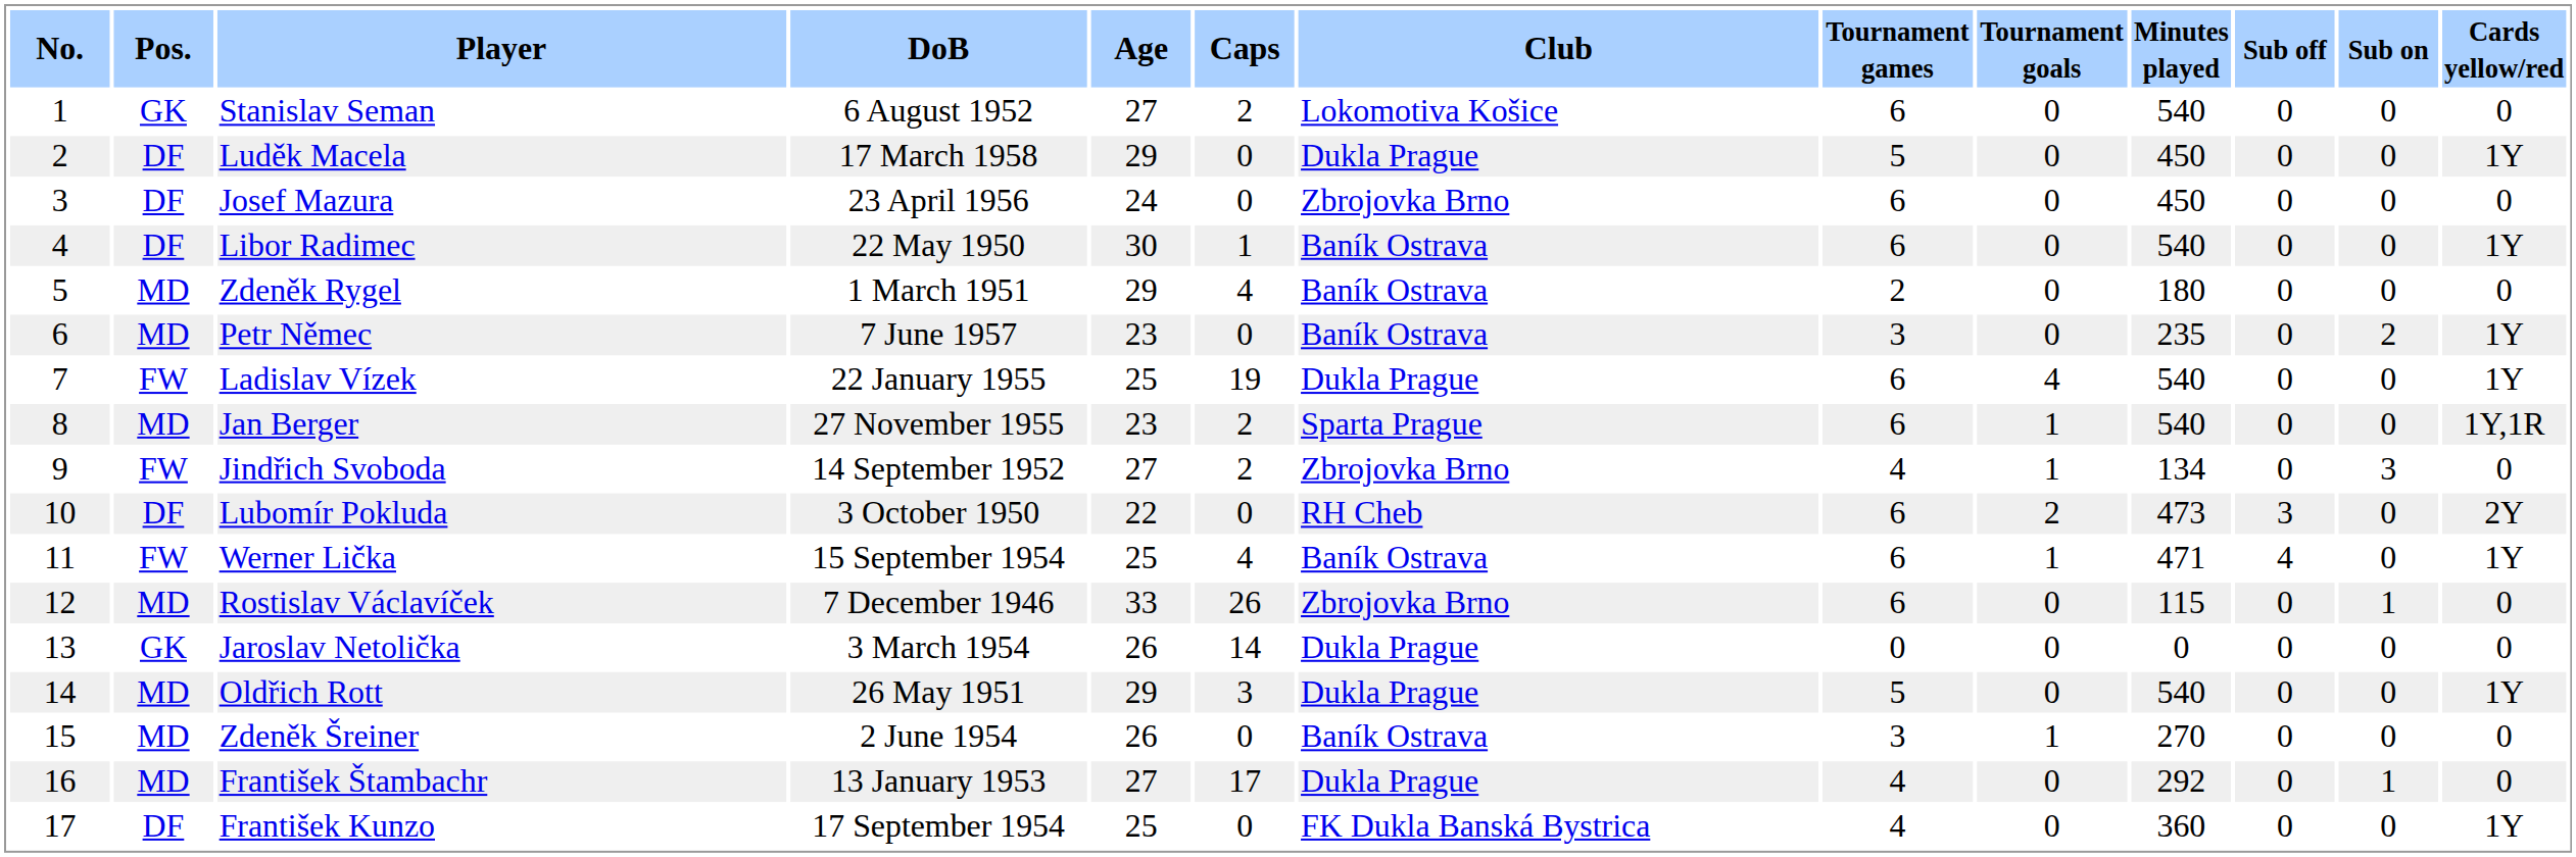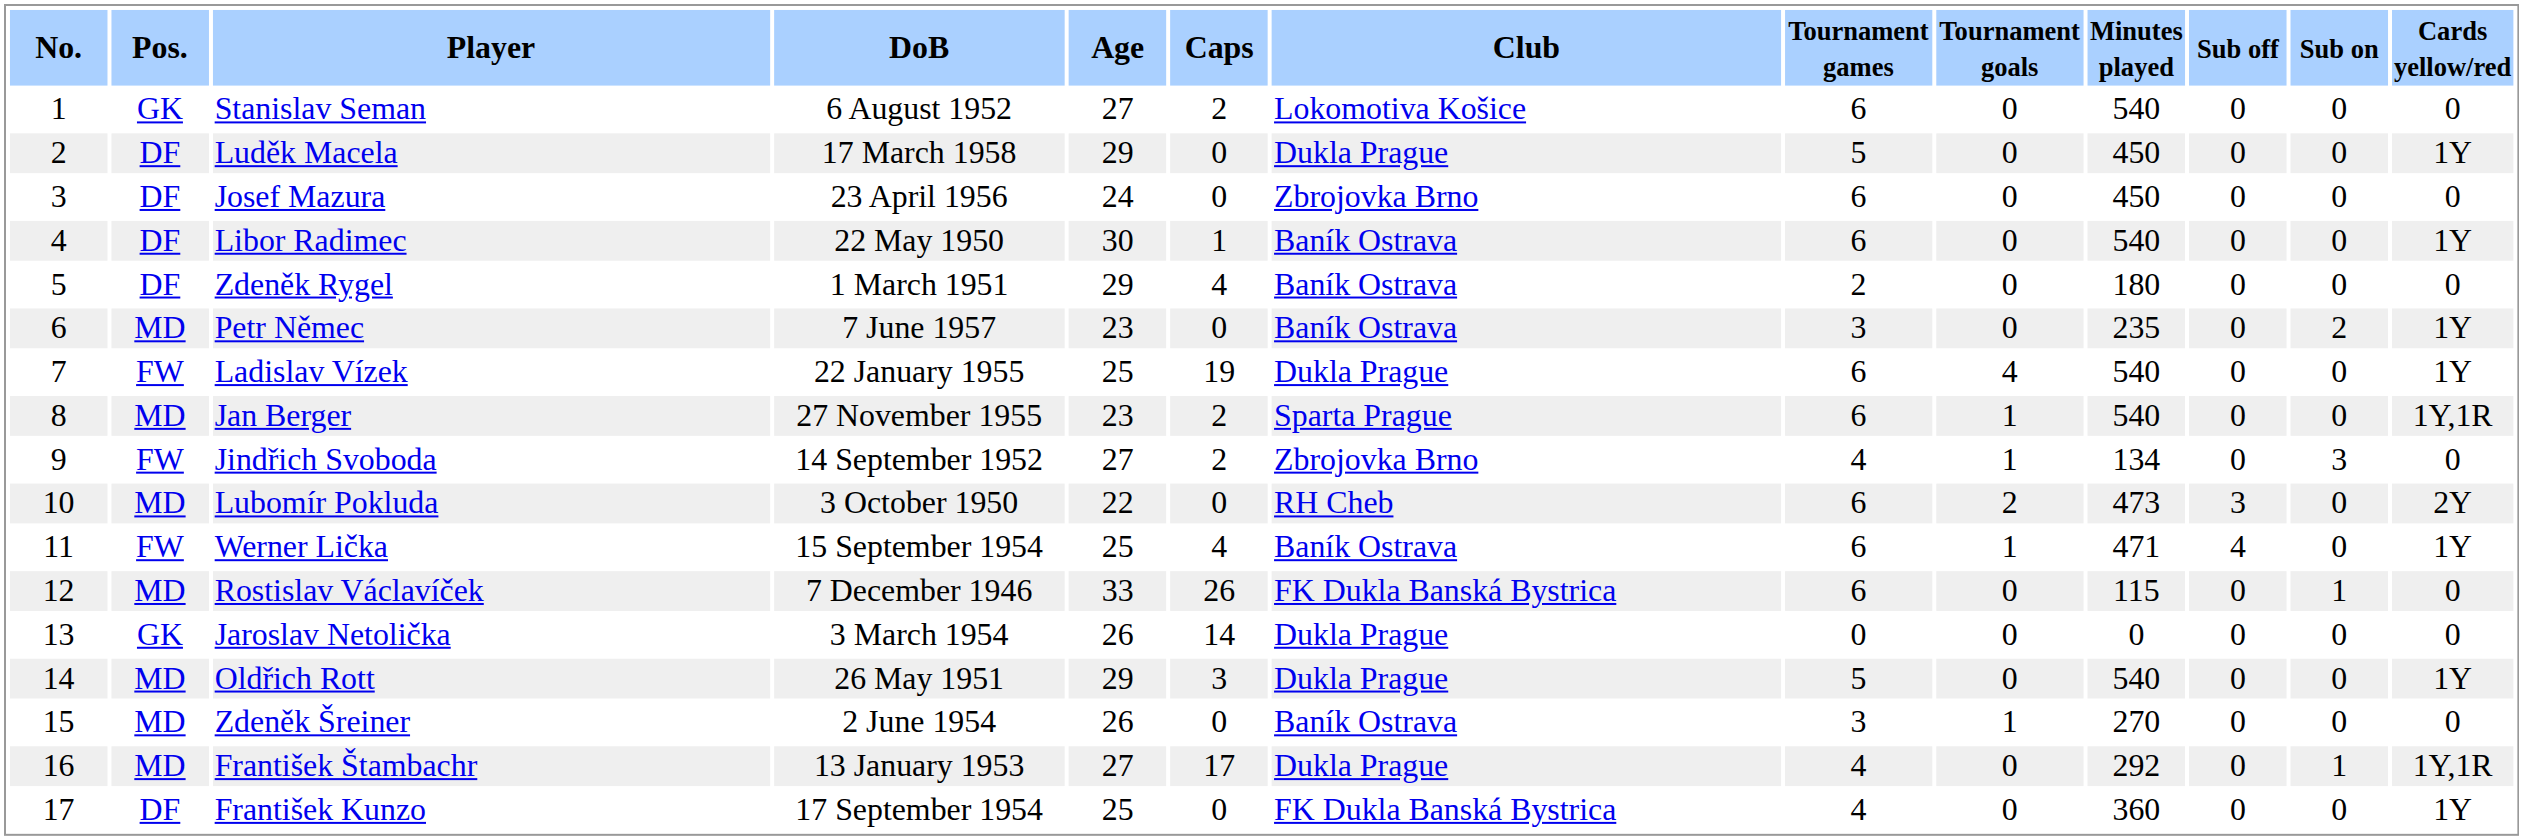 <table border="0" width="100%" style="border: 1px solid #999; background-color:#FFFFFF; text-align:center">
 <tr align="center" bgcolor="#AAD0FF">
 <th width=4%>No.</th>
 <th width=4%>Pos.</th>
 <th width=23%>Player</th>
 <th width=12%>DoB</th>
 <th width=4%>Age</th>
 <th width=4%>Caps</th>
 <th width=21%>Club</th>
 <th width=6%><small>Tournament<br>games</small></th>
 <th width=6%><small>Tournament<br>goals</small></th>
 <th width=4%><small>Minutes<br>played</small></th>
 <th width=4%><small>Sub off</small></th>
 <th width=4%><small>Sub on</small></th>
 <th width=4%><small>Cards<br>yellow/red</small></th>
 </tr>
 <tr>
 <td>1</td>
 <td><a href='#'>GK</a></td>
 <td align="left"><a href='#'>Stanislav Seman</a></td>
 <td>6 August 1952</td>
 <td>27</td>
 <td>2</td>
 <td align="left"> <a href='#'>Lokomotiva Košice</a></td>
 <td>6</td>
 <td>0</td>
 <td>540</td>
 <td>0</td>
 <td>0</td>
 <td>0</td>
 </tr>
 <tr bgcolor="#EFEFEF">
 <td>2</td>
 <td><a href='#'>DF</a></td>
 <td align="left"><a href='#'>Luděk Macela</a></td>
 <td>17 March 1958</td>
 <td>29</td>
 <td>0</td>
 <td align="left"> <a href='#'>Dukla Prague</a></td>
 <td>5</td>
 <td>0</td>
 <td>450</td>
 <td>0</td>
 <td>0</td>
 <td>1Y</td>
 </tr>
 <tr>
 <td>3</td>
 <td><a href='#'>DF</a></td>
 <td align="left"><a href='#'>Josef Mazura</a></td>
 <td>23 April 1956</td>
 <td>24</td>
 <td>0</td>
 <td align="left"> <a href='#'>Zbrojovka Brno</a></td>
 <td>6</td>
 <td>0</td>
 <td>450</td>
 <td>0</td>
 <td>0</td>
 <td>0</td>
 </tr>
 <tr bgcolor="#EFEFEF">
 <td>4</td>
 <td><a href='#'>DF</a></td>
 <td align="left"><a href='#'>Libor Radimec</a></td>
 <td>22 May 1950</td>
 <td>30</td>
 <td>1</td>
 <td align="left"> <a href='#'>Baník Ostrava</a></td>
 <td>6</td>
 <td>0</td>
 <td>540</td>
 <td>0</td>
 <td>0</td>
 <td>1Y</td>
 </tr>
 <tr>
 <td>5</td>
-<td><a href='#'>MD</a></td>
+<td><a href='#'>DF</a></td>
 <td align="left"><a href='#'>Zdeněk Rygel</a></td>
 <td>1 March 1951</td>
 <td>29</td>
 <td>4</td>
 <td align="left"> <a href='#'>Baník Ostrava</a></td>
 <td>2</td>
 <td>0</td>
 <td>180</td>
 <td>0</td>
 <td>0</td>
 <td>0</td>
 </tr>
 <tr bgcolor="#EFEFEF">
 <td>6</td>
 <td><a href='#'>MD</a></td>
 <td align="left"><a href='#'>Petr Němec</a></td>
 <td>7 June 1957</td>
 <td>23</td>
 <td>0</td>
 <td align="left"> <a href='#'>Baník Ostrava</a></td>
 <td>3</td>
 <td>0</td>
 <td>235</td>
 <td>0</td>
 <td>2</td>
 <td>1Y</td>
 </tr>
 <tr>
 <td>7</td>
 <td><a href='#'>FW</a></td>
 <td align="left"><a href='#'>Ladislav Vízek</a></td>
 <td>22 January 1955</td>
 <td>25</td>
 <td>19</td>
 <td align="left"> <a href='#'>Dukla Prague</a></td>
 <td>6</td>
 <td>4</td>
 <td>540</td>
 <td>0</td>
 <td>0</td>
 <td>1Y</td>
 </tr>
 <tr bgcolor="#EFEFEF">
 <td>8</td>
 <td><a href='#'>MD</a></td>
 <td align="left"><a href='#'>Jan Berger</a></td>
 <td>27 November 1955</td>
 <td>23</td>
 <td>2</td>
 <td align="left"> <a href='#'>Sparta Prague</a></td>
 <td>6</td>
 <td>1</td>
 <td>540</td>
 <td>0</td>
 <td>0</td>
 <td>1Y,1R</td>
 </tr>
 <tr>
 <td>9</td>
 <td><a href='#'>FW</a></td>
 <td align="left"><a href='#'>Jindřich Svoboda</a></td>
 <td>14 September 1952</td>
 <td>27</td>
 <td>2</td>
 <td align="left"> <a href='#'>Zbrojovka Brno</a></td>
 <td>4</td>
 <td>1</td>
 <td>134</td>
 <td>0</td>
 <td>3</td>
 <td>0</td>
 </tr>
 <tr bgcolor="#EFEFEF">
 <td>10</td>
-<td><a href='#'>DF</a></td>
+<td><a href='#'>MD</a></td>
 <td align="left"><a href='#'>Lubomír Pokluda</a></td>
 <td>3 October 1950</td>
 <td>22</td>
 <td>0</td>
 <td align="left"> <a href='#'>RH Cheb</a></td>
 <td>6</td>
 <td>2</td>
 <td>473</td>
 <td>3</td>
 <td>0</td>
 <td>2Y</td>
 </tr>
 <tr>
 <td>11</td>
 <td><a href='#'>FW</a></td>
 <td align="left"><a href='#'>Werner Lička</a></td>
 <td>15 September 1954</td>
 <td>25</td>
 <td>4</td>
 <td align="left"> <a href='#'>Baník Ostrava</a></td>
 <td>6</td>
 <td>1</td>
 <td>471</td>
 <td>4</td>
 <td>0</td>
 <td>1Y</td>
 </tr>
 <tr bgcolor="#EFEFEF">
 <td>12</td>
 <td><a href='#'>MD</a></td>
 <td align="left"><a href='#'>Rostislav Václavíček</a></td>
 <td>7 December 1946</td>
 <td>33</td>
 <td>26</td>
-<td align="left"> <a href='#'>Zbrojovka Brno</a></td>
+<td align="left"> <a href='#'>FK Dukla Banská Bystrica</a></td>
 <td>6</td>
 <td>0</td>
 <td>115</td>
 <td>0</td>
 <td>1</td>
 <td>0</td>
 </tr>
 <tr>
 <td>13</td>
 <td><a href='#'>GK</a></td>
 <td align="left"><a href='#'>Jaroslav Netolička</a></td>
 <td>3 March 1954</td>
 <td>26</td>
 <td>14</td>
 <td align="left"> <a href='#'>Dukla Prague</a></td>
 <td>0</td>
 <td>0</td>
 <td>0</td>
 <td>0</td>
 <td>0</td>
 <td>0</td>
 </tr>
 <tr bgcolor="#EFEFEF">
 <td>14</td>
 <td><a href='#'>MD</a></td>
 <td align="left"><a href='#'>Oldřich Rott</a></td>
 <td>26 May 1951</td>
 <td>29</td>
 <td>3</td>
 <td align="left"> <a href='#'>Dukla Prague</a></td>
 <td>5</td>
 <td>0</td>
 <td>540</td>
 <td>0</td>
 <td>0</td>
 <td>1Y</td>
 </tr>
 <tr>
 <td>15</td>
 <td><a href='#'>MD</a></td>
 <td align="left"><a href='#'>Zdeněk Šreiner</a></td>
 <td>2 June 1954</td>
 <td>26</td>
 <td>0</td>
 <td align="left"> <a href='#'>Baník Ostrava</a></td>
 <td>3</td>
 <td>1</td>
 <td>270</td>
 <td>0</td>
 <td>0</td>
 <td>0</td>
 </tr>
 <tr bgcolor="#EFEFEF">
 <td>16</td>
 <td><a href='#'>MD</a></td>
 <td align="left"><a href='#'>František Štambachr</a></td>
 <td>13 January 1953</td>
 <td>27</td>
 <td>17</td>
 <td align="left"> <a href='#'>Dukla Prague</a></td>
 <td>4</td>
 <td>0</td>
 <td>292</td>
 <td>0</td>
 <td>1</td>
-<td>0</td>
+<td>1Y,1R</td>
 </tr>
 <tr>
 <td>17</td>
 <td><a href='#'>DF</a></td>
 <td align="left"><a href='#'>František Kunzo</a></td>
 <td>17 September 1954</td>
 <td>25</td>
 <td>0</td>
 <td align="left"> <a href='#'>FK Dukla Banská Bystrica</a></td>
 <td>4</td>
 <td>0</td>
 <td>360</td>
 <td>0</td>
 <td>0</td>
 <td>1Y</td>
 </tr>
 </table>
